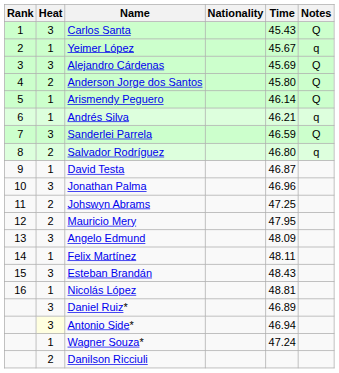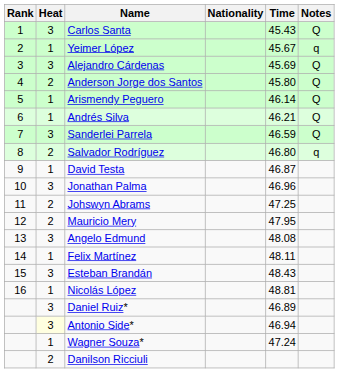 <table class="wikitable sortable" style="text-align:center;font-size:95%">
 <tr>
 <th>Rank</th>
 <th>Heat</th>
 <th>Name</th>
 <th>Nationality</th>
 <th>Time</th>
 <th>Notes</th>
 </tr>
 <tr bgcolor=ccffcc>
 <td>1</td>
 <td>3</td>
 <td align=left><a href='#'>Carlos Santa</a></td>
 <td align=left></td>
 <td>45.43</td>
 <td>Q</td>
 </tr>
 <tr bgcolor=ccffcc>
 <td>2</td>
 <td>1</td>
 <td align=left><a href='#'>Yeimer López</a></td>
 <td align=left></td>
 <td>45.67</td>
 <td>q</td>
 </tr>
 <tr bgcolor=ccffcc>
 <td>3</td>
 <td>3</td>
 <td align=left><a href='#'>Alejandro Cárdenas</a></td>
 <td align=left></td>
 <td>45.69</td>
 <td>Q</td>
 </tr>
 <tr bgcolor=ccffcc>
 <td>4</td>
 <td>2</td>
 <td align=left><a href='#'>Anderson Jorge dos Santos</a></td>
 <td align=left></td>
 <td>45.80</td>
 <td>Q</td>
 </tr>
 <tr bgcolor=ccffcc>
 <td>5</td>
 <td>1</td>
 <td align=left><a href='#'>Arismendy Peguero</a></td>
 <td align=left></td>
 <td>46.14</td>
 <td>Q</td>
 </tr>
 <tr bgcolor=ddffdd>
 <td>6</td>
 <td>1</td>
 <td align=left><a href='#'>Andrés Silva</a></td>
 <td align=left></td>
 <td>46.21</td>
-<td>q</td>
+<td>Q</td>
 </tr>
 <tr bgcolor=ccffcc>
 <td>7</td>
 <td>3</td>
 <td align=left><a href='#'>Sanderlei Parrela</a></td>
 <td align=left></td>
 <td>46.59</td>
 <td>Q</td>
 </tr>
 <tr bgcolor=ddffdd>
 <td>8</td>
 <td>2</td>
 <td align=left><a href='#'>Salvador Rodríguez</a></td>
 <td align=left></td>
 <td>46.80</td>
 <td>q</td>
 </tr>
 <tr>
 <td>9</td>
 <td>1</td>
 <td align=left><a href='#'>David Testa</a></td>
 <td align=left></td>
 <td>46.87</td>
 <td></td>
 </tr>
 <tr>
 <td>10</td>
 <td>3</td>
 <td align=left><a href='#'>Jonathan Palma</a></td>
 <td align=left></td>
 <td>46.96</td>
 <td></td>
 </tr>
 <tr>
 <td>11</td>
 <td>2</td>
 <td align=left><a href='#'>Johswyn Abrams</a></td>
 <td align=left></td>
 <td>47.25</td>
 <td></td>
 </tr>
 <tr>
 <td>12</td>
 <td>2</td>
 <td align=left><a href='#'>Mauricio Mery</a></td>
 <td align=left></td>
 <td>47.95</td>
 <td></td>
 </tr>
 <tr>
 <td>13</td>
 <td>3</td>
 <td align=left><a href='#'>Angelo Edmund</a></td>
 <td align=left></td>
-<td>48.09</td>
+<td>48.08</td>
 <td></td>
 </tr>
 <tr>
 <td>14</td>
 <td>1</td>
 <td align=left><a href='#'>Felix Martínez</a></td>
 <td align=left></td>
 <td>48.11</td>
 <td></td>
 </tr>
 <tr>
 <td>15</td>
 <td>3</td>
 <td align=left><a href='#'>Esteban Brandán</a></td>
 <td align=left></td>
 <td>48.43</td>
 <td></td>
 </tr>
 <tr>
 <td>16</td>
 <td>1</td>
 <td align=left><a href='#'>Nicolás López</a></td>
 <td align=left></td>
 <td>48.81</td>
 <td></td>
 </tr>
 <tr>
 <td></td>
 <td>3</td>
 <td align=left><a href='#'>Daniel Ruiz</a>*</td>
 <td align=left></td>
 <td>46.89</td>
 <td></td>
 </tr>
 <tr>
 <td></td>
 <td style="background: lightyellow;">3</td>
 <td align=left><a href='#'>Antonio Side</a>*</td>
 <td align=left></td>
 <td>46.94</td>
 <td></td>
 </tr>
 <tr>
 <td></td>
 <td>1</td>
 <td align=left><a href='#'>Wagner Souza</a>*</td>
 <td align=left></td>
 <td>47.24</td>
 <td></td>
 </tr>
 <tr>
 <td></td>
 <td>2</td>
 <td align=left><a href='#'>Danilson Ricciuli</a></td>
 <td align=left></td>
 <td></td>
 <td></td>
 </tr>
 </table>
